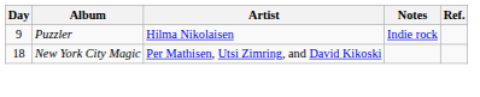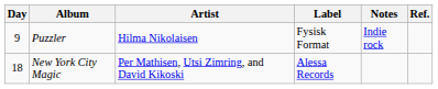 <table class="wikitable">
 <tr>
 <th>Day</th>
 <th>Album</th>
 <th>Artist</th>
+<th>Label</th>
 <th>Notes</th>
 <th>Ref.</th>
 </tr>
 <tr>
 <td rowspan="1" style="text-align:center;">9</td>
 <td><em>Puzzler</em></td>
 <td><a href='#'>Hilma Nikolaisen</a></td>
+<td>Fysisk Format</td>
 <td><a href='#'>Indie rock</a></td>
 <td style="text-align:center;"></td>
 </tr>
 <tr>
 <td rowspan="1" style="text-align:center;">18</td>
 <td><em>New York City Magic</em></td>
 <td><a href='#'>Per Mathisen</a>, <a href='#'>Utsi Zimring</a>, and <a href='#'>David Kikoski</a></td>
+<td><a href='#'>Alessa Records</a></td>
 <td></td>
 <td style="text-align:center;"></td>
 </tr>
 </table>
